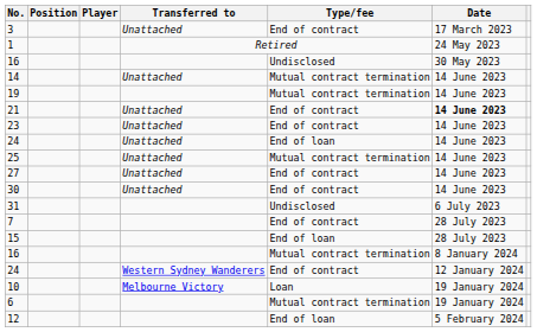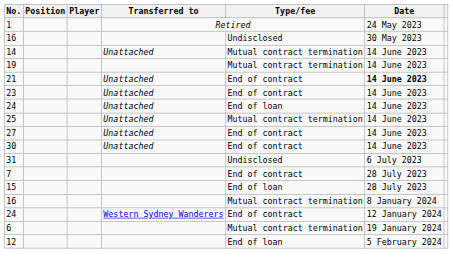 <table class="wikitable plainrowheaders sortable" style="text-align:center; text-align:left">
 <tr>
 <th scope="col">No.</th>
 <th scope="col">Position</th>
 <th scope="col">Player</th>
 <th scope="col">Transferred to</th>
 <th scope="col">Type/fee</th>
 <th scope="col">Date</th>
 <th scope="col" class="unsortable"></th>
-</tr>
-<tr>
-<td>3</td>
-<td></td>
-<td></td>
-<td><em>Unattached</em></td>
-<td>End of contract</td>
-<td>17 March 2023</td>
-<td></td>
 </tr>
 <tr>
 <td>1</td>
 <td></td>
 <td></td>
 <td colspan="2" align="center"><em>Retired</em></td>
 <td>24 May 2023</td>
 <td></td>
 </tr>
 <tr>
 <td>16</td>
 <td></td>
 <td></td>
 <td></td>
 <td>Undisclosed</td>
 <td>30 May 2023</td>
 <td></td>
 </tr>
 <tr>
 <td>14</td>
 <td></td>
 <td></td>
 <td><em>Unattached</em></td>
 <td>Mutual contract termination</td>
 <td>14 June 2023</td>
 <td></td>
 </tr>
 <tr>
 <td>19</td>
 <td></td>
 <td></td>
 <td></td>
 <td>Mutual contract termination</td>
 <td>14 June 2023</td>
 <td></td>
 </tr>
 <tr>
 <td>21</td>
 <td></td>
 <td></td>
 <td><em>Unattached</em></td>
 <td>End of contract</td>
 <td><strong>14 June 2023</strong></td>
 <td></td>
 </tr>
 <tr>
 <td>23</td>
 <td></td>
 <td></td>
 <td><em>Unattached</em></td>
 <td>End of contract</td>
 <td>14 June 2023</td>
 <td></td>
 </tr>
 <tr>
 <td>24</td>
 <td></td>
 <td></td>
 <td><em>Unattached</em></td>
 <td>End of loan</td>
 <td>14 June 2023</td>
 <td></td>
 </tr>
 <tr>
 <td>25</td>
 <td></td>
 <td></td>
 <td><em>Unattached</em></td>
 <td>Mutual contract termination</td>
 <td>14 June 2023</td>
 <td></td>
 </tr>
 <tr>
 <td>27</td>
 <td></td>
 <td></td>
 <td><em>Unattached</em></td>
 <td>End of contract</td>
 <td>14 June 2023</td>
 <td></td>
 </tr>
 <tr>
 <td>30</td>
 <td></td>
 <td></td>
 <td><em>Unattached</em></td>
 <td>End of contract</td>
 <td>14 June 2023</td>
 <td></td>
 </tr>
 <tr>
 <td>31</td>
 <td></td>
 <td></td>
 <td></td>
 <td>Undisclosed</td>
 <td>6 July 2023</td>
 <td></td>
 </tr>
 <tr>
 <td>7</td>
 <td></td>
 <td></td>
 <td></td>
 <td>End of contract</td>
 <td>28 July 2023</td>
 <td></td>
 </tr>
 <tr>
 <td>15</td>
 <td></td>
 <td></td>
 <td></td>
 <td>End of loan</td>
 <td>28 July 2023</td>
 <td></td>
 </tr>
 <tr>
 <td>16</td>
 <td></td>
 <td></td>
 <td></td>
 <td>Mutual contract termination</td>
 <td>8 January 2024</td>
 <td></td>
 </tr>
 <tr>
 <td>24</td>
 <td></td>
 <td></td>
 <td><a href='#'>Western Sydney Wanderers</a></td>
 <td>End of contract</td>
 <td>12 January 2024</td>
 <td></td>
 </tr>
 <tr>
-<td>10</td>
-<td></td>
-<td></td>
-<td><a href='#'>Melbourne Victory</a></td>
-<td>Loan</td>
-<td>19 January 2024</td>
-<td></td>
-</tr>
-<tr>
 <td>6</td>
 <td></td>
 <td></td>
 <td></td>
 <td>Mutual contract termination</td>
 <td>19 January 2024</td>
 <td></td>
 </tr>
 <tr>
 <td>12</td>
 <td></td>
 <td></td>
 <td></td>
 <td>End of loan</td>
 <td>5 February 2024</td>
 <td></td>
 </tr>
 </table>
